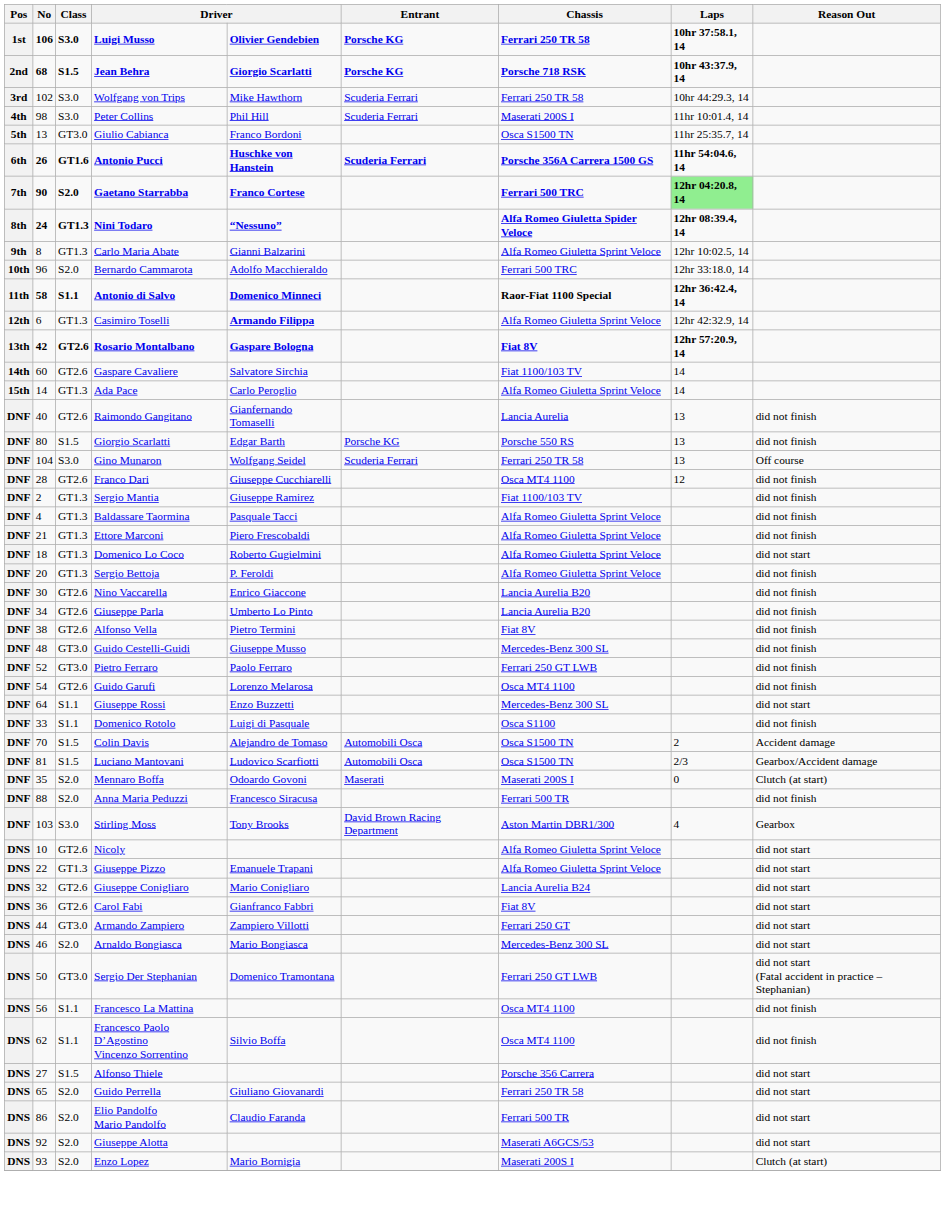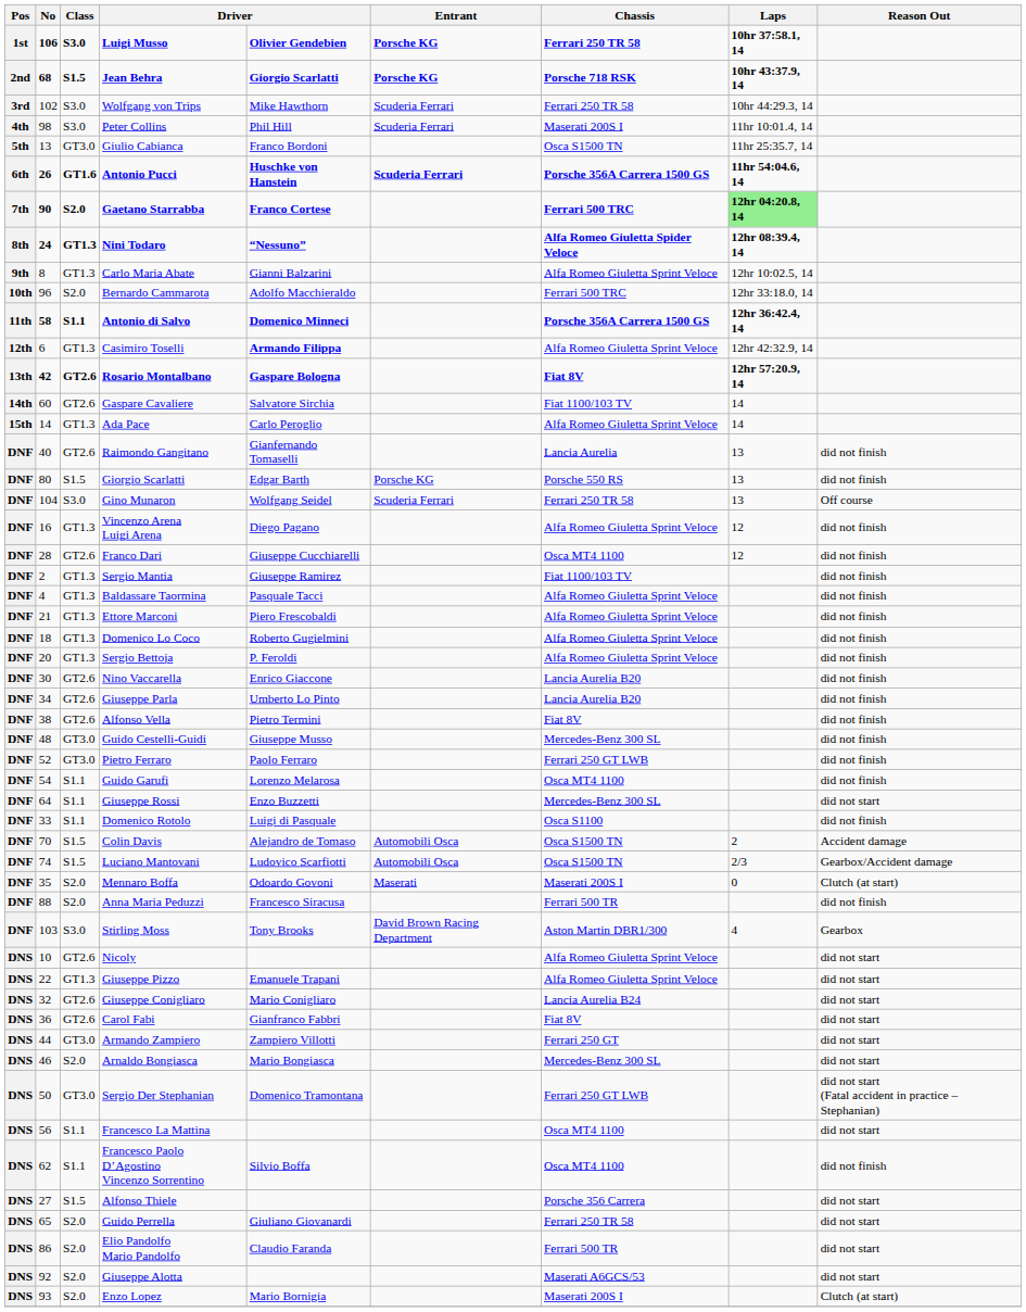 <table class="wikitable" style="font-size: 95%;">
 <tr>
 <th>Pos</th>
 <th>No</th>
 <th>Class</th>
 <th colspan=2>Driver</th>
 <th>Entrant</th>
 <th>Chassis</th>
 <th>Laps</th>
 <th>Reason Out</th>
 </tr>
 <tr>
 <th><strong>1st</strong></th>
 <td><strong>106</strong></td>
 <td><strong>S3.0</strong></td>
 <td> <strong><a href='#'>Luigi Musso</a></strong></td>
 <td> <strong><a href='#'>Olivier Gendebien</a></strong></td>
 <td><strong><a href='#'>Porsche KG</a></strong></td>
 <td><strong><a href='#'>Ferrari 250 TR 58</a></strong></td>
 <td><strong>10hr 37:58.1, 14</strong></td>
 <td></td>
 </tr>
 <tr>
 <th><strong>2nd</strong></th>
 <td><strong>68</strong></td>
 <td><strong>S1.5</strong></td>
 <td> <strong><a href='#'>Jean Behra</a></strong></td>
 <td> <strong><a href='#'>Giorgio Scarlatti</a></strong></td>
 <td><strong><a href='#'>Porsche KG</a></strong></td>
 <td><strong><a href='#'>Porsche 718 RSK</a></strong></td>
 <td><strong>10hr 43:37.9, 14</strong></td>
 <td></td>
 </tr>
 <tr>
 <th>3rd</th>
 <td>102</td>
 <td>S3.0</td>
 <td> <a href='#'>Wolfgang von Trips</a></td>
 <td> <a href='#'>Mike Hawthorn</a></td>
 <td><a href='#'>Scuderia Ferrari</a></td>
 <td><a href='#'>Ferrari 250 TR 58</a></td>
 <td>10hr 44:29.3, 14</td>
 <td></td>
 </tr>
 <tr>
 <th>4th</th>
 <td>98</td>
 <td>S3.0</td>
 <td> <a href='#'>Peter Collins</a></td>
 <td> <a href='#'>Phil Hill</a></td>
 <td><a href='#'>Scuderia Ferrari</a></td>
 <td><a href='#'>Maserati 200S I</a></td>
 <td>11hr 10:01.4, 14</td>
 <td></td>
 </tr>
 <tr>
 <th>5th</th>
 <td>13</td>
 <td>GT3.0</td>
 <td> <a href='#'>Giulio Cabianca</a></td>
 <td> <a href='#'>Franco Bordoni</a></td>
 <td></td>
 <td><a href='#'>Osca S1500 TN</a></td>
 <td>11hr 25:35.7, 14</td>
 <td></td>
 </tr>
 <tr>
 <th><strong>6th</strong></th>
 <td><strong>26</strong></td>
 <td><strong>GT1.6</strong></td>
 <td> <strong><a href='#'>Antonio Pucci</a></strong></td>
 <td> <strong><a href='#'>Huschke von Hanstein</a></strong></td>
 <td><strong><a href='#'>Scuderia Ferrari</a></strong></td>
 <td><strong><a href='#'>Porsche 356A Carrera 1500 GS</a></strong></td>
 <td><strong>11hr 54:04.6, 14</strong></td>
 <td></td>
 </tr>
 <tr>
 <th><strong>7th</strong></th>
 <td><strong>90</strong></td>
 <td><strong>S2.0</strong></td>
 <td> <strong><a href='#'>Gaetano Starrabba</a></strong></td>
 <td> <strong><a href='#'>Franco Cortese</a></strong></td>
 <td></td>
 <td><strong><a href='#'>Ferrari 500 TRC</a></strong></td>
 <td style="background: lightgreen;"><strong>12hr 04:20.8, 14</strong></td>
 <td></td>
 </tr>
 <tr>
 <th><strong>8th</strong></th>
 <td><strong>24</strong></td>
 <td><strong>GT1.3</strong></td>
 <td> <strong><a href='#'>Nini Todaro</a></strong></td>
 <td> <strong><a href='#'>“Nessuno”</a></strong></td>
 <td></td>
 <td><strong><a href='#'>Alfa Romeo Giuletta Spider Veloce</a></strong></td>
 <td><strong>12hr 08:39.4, 14</strong></td>
 <td></td>
 </tr>
 <tr>
 <th>9th</th>
 <td>8</td>
 <td>GT1.3</td>
 <td> <a href='#'>Carlo Maria Abate</a></td>
 <td> <a href='#'>Gianni Balzarini</a></td>
 <td></td>
 <td><a href='#'>Alfa Romeo Giuletta Sprint Veloce</a></td>
 <td>12hr 10:02.5, 14</td>
 <td></td>
 </tr>
 <tr>
 <th>10th</th>
 <td>96</td>
 <td>S2.0</td>
 <td> <a href='#'>Bernardo Cammarota</a></td>
 <td> <a href='#'>Adolfo Macchieraldo</a></td>
 <td></td>
 <td><a href='#'>Ferrari 500 TRC</a></td>
 <td>12hr 33:18.0, 14</td>
 <td></td>
 </tr>
 <tr>
 <th><strong>11th</strong></th>
 <td><strong>58</strong></td>
 <td><strong>S1.1</strong></td>
 <td> <strong><a href='#'>Antonio di Salvo</a></strong></td>
 <td> <strong><a href='#'>Domenico Minneci</a></strong></td>
 <td></td>
-<td><strong>Raor-Fiat 1100 Special</strong></td>
+<td><strong><a href='#'>Porsche 356A Carrera 1500 GS</a></strong></td>
 <td><strong>12hr 36:42.4, 14</strong></td>
 <td></td>
 </tr>
 <tr>
 <th>12th</th>
 <td>6</td>
 <td>GT1.3</td>
 <td> <a href='#'>Casimiro Toselli</a></td>
 <td><strong> <a href='#'>Armando Filippa</a></strong></td>
 <td></td>
 <td><a href='#'>Alfa Romeo Giuletta Sprint Veloce</a></td>
 <td>12hr 42:32.9, 14</td>
 <td></td>
 </tr>
 <tr>
 <th><strong>13th</strong></th>
 <td><strong>42</strong></td>
 <td><strong>GT2.6</strong></td>
 <td> <strong><a href='#'>Rosario Montalbano</a></strong></td>
 <td> <strong><a href='#'>Gaspare Bologna</a></strong></td>
 <td></td>
 <td><strong><a href='#'>Fiat 8V</a></strong></td>
 <td><strong>12hr 57:20.9, 14</strong></td>
 <td></td>
 </tr>
 <tr>
 <th>14th</th>
 <td>60</td>
 <td>GT2.6</td>
 <td> <a href='#'>Gaspare Cavaliere</a></td>
 <td> <a href='#'>Salvatore Sirchia</a></td>
 <td></td>
 <td><a href='#'>Fiat 1100/103 TV</a></td>
 <td>14</td>
 <td></td>
 </tr>
 <tr>
 <th>15th</th>
 <td>14</td>
 <td>GT1.3</td>
 <td> <a href='#'>Ada Pace</a></td>
 <td> <a href='#'>Carlo Peroglio</a></td>
 <td></td>
 <td><a href='#'>Alfa Romeo Giuletta Sprint Veloce</a></td>
 <td>14</td>
 <td></td>
 </tr>
 <tr>
 <th>DNF</th>
 <td>40</td>
 <td>GT2.6</td>
 <td> <a href='#'>Raimondo Gangitano</a></td>
 <td> <a href='#'>Gianfernando Tomaselli</a></td>
 <td></td>
 <td><a href='#'>Lancia Aurelia</a></td>
 <td>13</td>
 <td>did not finish</td>
 </tr>
 <tr>
 <th>DNF</th>
 <td>80</td>
 <td>S1.5</td>
 <td> <a href='#'>Giorgio Scarlatti</a></td>
 <td> <a href='#'>Edgar Barth</a></td>
 <td><a href='#'>Porsche KG</a></td>
 <td><a href='#'>Porsche 550 RS</a></td>
 <td>13</td>
 <td>did not finish</td>
 </tr>
 <tr>
 <th>DNF</th>
 <td>104</td>
 <td>S3.0</td>
 <td> <a href='#'>Gino Munaron</a></td>
 <td> <a href='#'>Wolfgang Seidel</a></td>
 <td><a href='#'>Scuderia Ferrari</a></td>
 <td><a href='#'>Ferrari 250 TR 58</a></td>
 <td>13</td>
 <td>Off course</td>
 </tr>
 <tr>
 <th>DNF</th>
+<td>16</td>
+<td>GT1.3</td>
+<td> <a href='#'>Vincenzo Arena</a><br> <a href='#'>Luigi Arena</a></td>
+<td> <a href='#'>Diego Pagano</a></td>
+<td></td>
+<td><a href='#'>Alfa Romeo Giuletta Sprint Veloce</a></td>
+<td>12</td>
+<td>did not finish</td>
+</tr>
+<tr>
+<th>DNF</th>
 <td>28</td>
 <td>GT2.6</td>
 <td> <a href='#'>Franco Dari</a></td>
 <td> <a href='#'>Giuseppe Cucchiarelli</a></td>
 <td></td>
 <td><a href='#'>Osca MT4 1100</a></td>
 <td>12</td>
 <td>did not finish</td>
 </tr>
 <tr>
 <th>DNF</th>
 <td>2</td>
 <td>GT1.3</td>
 <td> <a href='#'>Sergio Mantia</a></td>
 <td> <a href='#'>Giuseppe Ramirez</a></td>
 <td></td>
 <td><a href='#'>Fiat 1100/103 TV</a></td>
 <td></td>
 <td>did not finish</td>
 </tr>
 <tr>
 <th>DNF</th>
 <td>4</td>
 <td>GT1.3</td>
 <td> <a href='#'>Baldassare Taormina</a></td>
 <td> <a href='#'>Pasquale Tacci</a></td>
 <td></td>
 <td><a href='#'>Alfa Romeo Giuletta Sprint Veloce</a></td>
 <td></td>
 <td>did not finish</td>
 </tr>
 <tr>
 <th>DNF</th>
 <td>21</td>
 <td>GT1.3</td>
 <td> <a href='#'>Ettore Marconi</a></td>
 <td> <a href='#'>Piero Frescobaldi</a></td>
 <td></td>
 <td><a href='#'>Alfa Romeo Giuletta Sprint Veloce</a></td>
 <td></td>
 <td>did not finish</td>
 </tr>
 <tr>
 <th>DNF</th>
 <td>18</td>
 <td>GT1.3</td>
 <td> <a href='#'>Domenico Lo Coco</a></td>
 <td> <a href='#'>Roberto Gugielmini</a></td>
 <td></td>
 <td><a href='#'>Alfa Romeo Giuletta Sprint Veloce</a></td>
 <td></td>
-<td>did not start</td>
+<td>did not finish</td>
 </tr>
 <tr>
 <th>DNF</th>
 <td>20</td>
 <td>GT1.3</td>
 <td> <a href='#'>Sergio Bettoja</a></td>
 <td> <a href='#'>P. Feroldi</a></td>
 <td></td>
 <td><a href='#'>Alfa Romeo Giuletta Sprint Veloce</a></td>
 <td></td>
 <td>did not finish</td>
 </tr>
 <tr>
 <th>DNF</th>
 <td>30</td>
 <td>GT2.6</td>
 <td> <a href='#'>Nino Vaccarella</a></td>
 <td> <a href='#'>Enrico Giaccone</a></td>
 <td></td>
 <td><a href='#'>Lancia Aurelia B20</a></td>
 <td></td>
 <td>did not finish</td>
 </tr>
 <tr>
 <th>DNF</th>
 <td>34</td>
 <td>GT2.6</td>
 <td> <a href='#'>Giuseppe Parla</a></td>
 <td> <a href='#'>Umberto Lo Pinto</a></td>
 <td></td>
 <td><a href='#'>Lancia Aurelia B20</a></td>
 <td></td>
 <td>did not finish</td>
 </tr>
 <tr>
 <th>DNF</th>
 <td>38</td>
 <td>GT2.6</td>
 <td> <a href='#'>Alfonso Vella</a></td>
 <td> <a href='#'>Pietro Termini</a></td>
 <td></td>
 <td><a href='#'>Fiat 8V</a></td>
 <td></td>
 <td>did not finish</td>
 </tr>
 <tr>
 <th>DNF</th>
 <td>48</td>
 <td>GT3.0</td>
 <td> <a href='#'>Guido Cestelli-Guidi</a></td>
 <td> <a href='#'>Giuseppe Musso</a></td>
 <td></td>
 <td><a href='#'>Mercedes-Benz 300 SL</a></td>
 <td></td>
 <td>did not finish</td>
 </tr>
 <tr>
 <th>DNF</th>
 <td>52</td>
 <td>GT3.0</td>
 <td> <a href='#'>Pietro Ferraro</a></td>
 <td> <a href='#'>Paolo Ferraro</a></td>
 <td></td>
 <td><a href='#'>Ferrari 250 GT LWB</a></td>
 <td></td>
 <td>did not finish</td>
 </tr>
 <tr>
 <th>DNF</th>
 <td>54</td>
-<td>GT2.6</td>
+<td>S1.1</td>
 <td> <a href='#'>Guido Garufi</a></td>
 <td> <a href='#'>Lorenzo Melarosa</a></td>
 <td></td>
 <td><a href='#'>Osca MT4 1100</a></td>
 <td></td>
 <td>did not finish</td>
 </tr>
 <tr>
 <th>DNF</th>
 <td>64</td>
 <td>S1.1</td>
 <td> <a href='#'>Giuseppe Rossi</a></td>
 <td> <a href='#'>Enzo Buzzetti</a></td>
 <td></td>
 <td><a href='#'>Mercedes-Benz 300 SL</a></td>
 <td></td>
 <td>did not start</td>
 </tr>
 <tr>
 <th>DNF</th>
 <td>33</td>
 <td>S1.1</td>
 <td> <a href='#'>Domenico Rotolo</a></td>
 <td> <a href='#'>Luigi di Pasquale</a></td>
 <td></td>
 <td><a href='#'>Osca S1100</a></td>
 <td></td>
 <td>did not finish</td>
 </tr>
 <tr>
 <th>DNF</th>
 <td>70</td>
 <td>S1.5</td>
 <td> <a href='#'>Colin Davis</a></td>
 <td> <a href='#'>Alejandro de Tomaso</a></td>
 <td><a href='#'>Automobili Osca</a></td>
 <td><a href='#'>Osca S1500 TN</a></td>
 <td>2</td>
 <td>Accident damage</td>
 </tr>
 <tr>
 <th>DNF</th>
-<td>81</td>
+<td>74</td>
 <td>S1.5</td>
 <td> <a href='#'>Luciano Mantovani</a></td>
 <td> <a href='#'>Ludovico Scarfiotti</a></td>
 <td><a href='#'>Automobili Osca</a></td>
 <td><a href='#'>Osca S1500 TN</a></td>
 <td>2/3</td>
 <td>Gearbox/Accident damage</td>
 </tr>
 <tr>
 <th>DNF</th>
 <td>35</td>
 <td>S2.0</td>
 <td> <a href='#'>Mennaro Boffa</a></td>
 <td> <a href='#'>Odoardo Govoni</a></td>
 <td><a href='#'>Maserati</a></td>
 <td><a href='#'>Maserati 200S I</a></td>
 <td>0</td>
 <td>Clutch (at start)</td>
 </tr>
 <tr>
 <th>DNF</th>
 <td>88</td>
 <td>S2.0</td>
 <td> <a href='#'>Anna Maria Peduzzi</a></td>
 <td> <a href='#'>Francesco Siracusa</a></td>
 <td></td>
 <td><a href='#'>Ferrari 500 TR</a></td>
 <td></td>
 <td>did not finish</td>
 </tr>
 <tr>
 <th>DNF</th>
 <td>103</td>
 <td>S3.0</td>
 <td> <a href='#'>Stirling Moss</a></td>
 <td> <a href='#'>Tony Brooks</a></td>
 <td><a href='#'>David Brown Racing Department</a></td>
 <td><a href='#'>Aston Martin DBR1/300</a></td>
 <td>4</td>
 <td>Gearbox</td>
 </tr>
 <tr>
 <th>DNS</th>
 <td>10</td>
 <td>GT2.6</td>
 <td> <a href='#'>Nicoly</a></td>
 <td></td>
 <td></td>
 <td><a href='#'>Alfa Romeo Giuletta Sprint Veloce</a></td>
 <td></td>
 <td>did not start</td>
 </tr>
 <tr>
 <th>DNS</th>
 <td>22</td>
 <td>GT1.3</td>
 <td> <a href='#'>Giuseppe Pizzo</a></td>
 <td> <a href='#'>Emanuele Trapani</a></td>
 <td></td>
 <td><a href='#'>Alfa Romeo Giuletta Sprint Veloce</a></td>
 <td></td>
 <td>did not start</td>
 </tr>
 <tr>
 <th>DNS</th>
 <td>32</td>
 <td>GT2.6</td>
 <td> <a href='#'>Giuseppe Conigliaro</a></td>
 <td> <a href='#'>Mario Conigliaro</a></td>
 <td></td>
 <td><a href='#'>Lancia Aurelia B24</a></td>
 <td></td>
 <td>did not start</td>
 </tr>
 <tr>
 <th>DNS</th>
 <td>36</td>
 <td>GT2.6</td>
 <td> <a href='#'>Carol Fabi</a></td>
 <td> <a href='#'>Gianfranco Fabbri</a></td>
 <td></td>
 <td><a href='#'>Fiat 8V</a></td>
 <td></td>
 <td>did not start</td>
 </tr>
 <tr>
 <th>DNS</th>
 <td>44</td>
 <td>GT3.0</td>
 <td> <a href='#'>Armando Zampiero</a></td>
 <td> <a href='#'>Zampiero Villotti</a></td>
 <td></td>
 <td><a href='#'>Ferrari 250 GT</a></td>
 <td></td>
 <td>did not start</td>
 </tr>
 <tr>
 <th>DNS</th>
 <td>46</td>
 <td>S2.0</td>
 <td> <a href='#'>Arnaldo Bongiasca</a></td>
 <td> <a href='#'>Mario Bongiasca</a></td>
 <td></td>
 <td><a href='#'>Mercedes-Benz 300 SL</a></td>
 <td></td>
 <td>did not start</td>
 </tr>
 <tr>
 <th>DNS</th>
 <td>50</td>
 <td>GT3.0</td>
 <td> <a href='#'>Sergio Der Stephanian</a></td>
 <td> <a href='#'>Domenico Tramontana</a></td>
 <td></td>
 <td><a href='#'>Ferrari 250 GT LWB</a></td>
 <td></td>
 <td>did not start<br>(Fatal accident in practice – Stephanian)</td>
 </tr>
 <tr>
 <th>DNS</th>
 <td>56</td>
 <td>S1.1</td>
 <td> <a href='#'>Francesco La Mattina</a></td>
 <td></td>
 <td></td>
 <td><a href='#'>Osca MT4 1100</a></td>
 <td></td>
-<td>did not finish</td>
+<td>did not start</td>
 </tr>
 <tr>
 <th>DNS</th>
 <td>62</td>
 <td>S1.1</td>
 <td> <a href='#'>Francesco Paolo D’Agostino</a><br> <a href='#'>Vincenzo Sorrentino</a></td>
 <td> <a href='#'>Silvio Boffa</a></td>
 <td></td>
 <td><a href='#'>Osca MT4 1100</a></td>
 <td></td>
 <td>did not finish</td>
 </tr>
 <tr>
 <th>DNS</th>
 <td>27</td>
 <td>S1.5</td>
 <td> <a href='#'>Alfonso Thiele</a></td>
 <td></td>
 <td></td>
 <td><a href='#'>Porsche 356 Carrera</a></td>
 <td></td>
 <td>did not start</td>
 </tr>
 <tr>
 <th>DNS</th>
 <td>65</td>
 <td>S2.0</td>
 <td> <a href='#'>Guido Perrella</a></td>
 <td> <a href='#'>Giuliano Giovanardi</a></td>
 <td></td>
 <td><a href='#'>Ferrari 250 TR 58</a></td>
 <td></td>
 <td>did not start</td>
 </tr>
 <tr>
 <th>DNS</th>
 <td>86</td>
 <td>S2.0</td>
 <td> <a href='#'>Elio Pandolfo</a><br> <a href='#'>Mario Pandolfo</a></td>
 <td> <a href='#'>Claudio Faranda</a></td>
 <td></td>
 <td><a href='#'>Ferrari 500 TR</a></td>
 <td></td>
 <td>did not start</td>
 </tr>
 <tr>
 <th>DNS</th>
 <td>92</td>
 <td>S2.0</td>
 <td> <a href='#'>Giuseppe Alotta</a></td>
 <td></td>
 <td></td>
 <td><a href='#'>Maserati A6GCS/53</a></td>
 <td></td>
 <td>did not start</td>
 </tr>
 <tr>
 <th>DNS</th>
 <td>93</td>
 <td>S2.0</td>
 <td> <a href='#'>Enzo Lopez</a></td>
 <td> <a href='#'>Mario Bornigia</a></td>
 <td></td>
 <td><a href='#'>Maserati 200S I</a></td>
 <td></td>
 <td>Clutch (at start)</td>
 </tr>
 <tr>
 </tr>
 </table>
